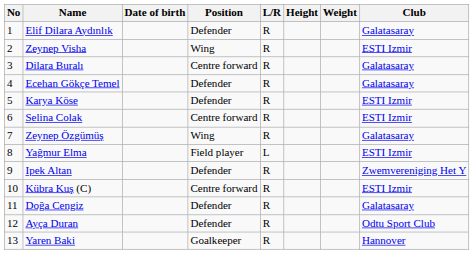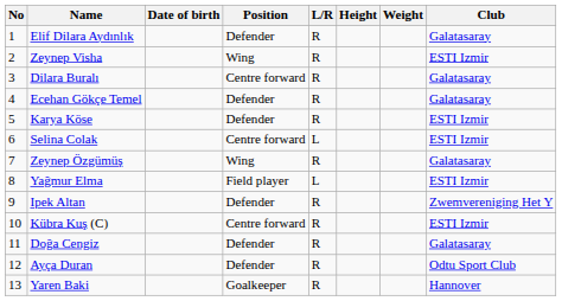 <table class="wikitable sortable" text-align:center;">
 <tr>
 <th>No</th>
 <th>Name</th>
 <th>Date of birth</th>
 <th>Position</th>
 <th>L/R</th>
 <th>Height</th>
 <th>Weight</th>
 <th>Club</th>
 </tr>
 <tr>
 <td>1</td>
 <td align=left><a href='#'>Elif Dilara Aydınlık</a></td>
 <td align=left></td>
 <td>Defender</td>
 <td>R</td>
 <td></td>
 <td></td>
 <td align=left> <a href='#'>Galatasaray</a></td>
 </tr>
 <tr>
 <td>2</td>
 <td align=left><a href='#'>Zeynep Visha</a></td>
 <td align=left></td>
 <td>Wing</td>
 <td>R</td>
 <td></td>
 <td></td>
 <td align=left> <a href='#'>ESTI Izmir</a></td>
 </tr>
 <tr>
 <td>3</td>
 <td align=left><a href='#'>Dilara Buralı</a></td>
 <td align=left></td>
 <td>Centre forward</td>
 <td>R</td>
 <td></td>
 <td></td>
 <td align=left> <a href='#'>Galatasaray</a></td>
 </tr>
 <tr>
 <td>4</td>
 <td align=left><a href='#'>Ecehan Gökçe Temel</a></td>
 <td align=left></td>
 <td>Defender</td>
 <td>R</td>
 <td></td>
 <td></td>
 <td align=left><a href='#'>Galatasaray</a></td>
 </tr>
 <tr>
 <td>5</td>
 <td align=left><a href='#'>Karya Köse</a></td>
 <td align=left></td>
 <td>Defender</td>
 <td>R</td>
 <td></td>
 <td></td>
 <td align=left> <a href='#'>ESTI Izmir</a></td>
 </tr>
 <tr>
 <td>6</td>
 <td align=left><a href='#'>Selina Colak</a></td>
 <td align=left></td>
 <td>Centre forward</td>
-<td>R</td>
+<td>L</td>
 <td></td>
 <td></td>
 <td align=left> <a href='#'>ESTI Izmir</a></td>
 </tr>
 <tr>
 <td>7</td>
 <td align=left><a href='#'>Zeynep Özgümüş</a></td>
 <td align=left></td>
 <td>Wing</td>
 <td>R</td>
 <td></td>
 <td></td>
 <td align=left> <a href='#'>Galatasaray</a></td>
 </tr>
 <tr>
 <td>8</td>
 <td align=left><a href='#'>Yağmur Elma</a></td>
 <td align=left></td>
 <td>Field player</td>
 <td>L</td>
 <td></td>
 <td></td>
 <td align=left> <a href='#'>ESTI Izmir</a></td>
 </tr>
 <tr>
 <td>9</td>
 <td align=left><a href='#'>Ipek Altan</a></td>
 <td align=left></td>
 <td>Defender</td>
 <td>R</td>
 <td></td>
 <td></td>
 <td align=left> <a href='#'>Zwemvereniging Het Y</a></td>
 </tr>
 <tr>
 <td>10</td>
 <td align=left><a href='#'>Kübra Kuş</a> (C)</td>
 <td align=left></td>
 <td>Centre forward</td>
 <td>R</td>
 <td></td>
 <td></td>
 <td align=left> <a href='#'>ESTI Izmir</a></td>
 </tr>
 <tr>
 <td>11</td>
 <td align=left><a href='#'>Doğa Cengiz</a></td>
 <td align=left></td>
 <td>Defender</td>
 <td>R</td>
 <td></td>
 <td></td>
 <td align=left> <a href='#'>Galatasaray</a></td>
 </tr>
 <tr>
 <td>12</td>
 <td align=left><a href='#'>Ayça Duran</a></td>
 <td align=left></td>
 <td>Defender</td>
 <td>R</td>
 <td></td>
 <td></td>
 <td align=left> <a href='#'>Odtu Sport Club</a></td>
 </tr>
 <tr>
 <td>13</td>
 <td align=left><a href='#'>Yaren Baki</a></td>
 <td align=left></td>
 <td>Goalkeeper</td>
 <td>R</td>
 <td></td>
 <td></td>
 <td align=left> <a href='#'>Hannover</a></td>
 </tr>
 </table>
